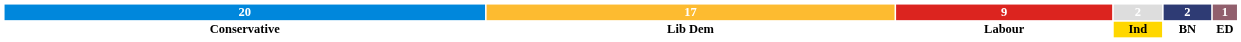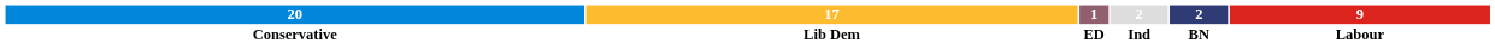 <table style="width:100%; text-align:center;">
 <tr style="color:white;">
 <td style="background:#0087DC; width:39.22%;"><strong>20</strong></td>
 <td style="background:#FDBB30; width:33.33%;"><strong>17</strong></td>
-<td style="background:#DC241F; width:17.65%;"><strong>9</strong></td>
+<td style="background:#915F6D; width:1.96%;"><strong>1</strong></td>
 <td style="background:#DDDDDD; width:3.92%;"><strong>2</strong></td>
 <td style="background:#2E3B74; width:3.92%;"><strong>2</strong></td>
-<td style="background:#915F6D; width:1.96%;"><strong>1</strong></td>
+<td style="background:#DC241F; width:17.65%;"><strong>9</strong></td>
 </tr>
 <tr>
 <td><span><strong>Conservative</strong></span></td>
 <td><span><strong>Lib Dem</strong></span></td>
+<td><span><strong>ED</strong></span></td>
+<td><span><strong>Ind</strong></span></td>
+<td><span><strong>BN</strong></span></td>
 <td><span><strong>Labour</strong></span></td>
-<td style="background: gold;"><span><strong>Ind</strong></span></td>
-<td><span><strong>BN</strong></span></td>
-<td><span><strong>ED</strong></span></td>
 </tr>
 </table>
